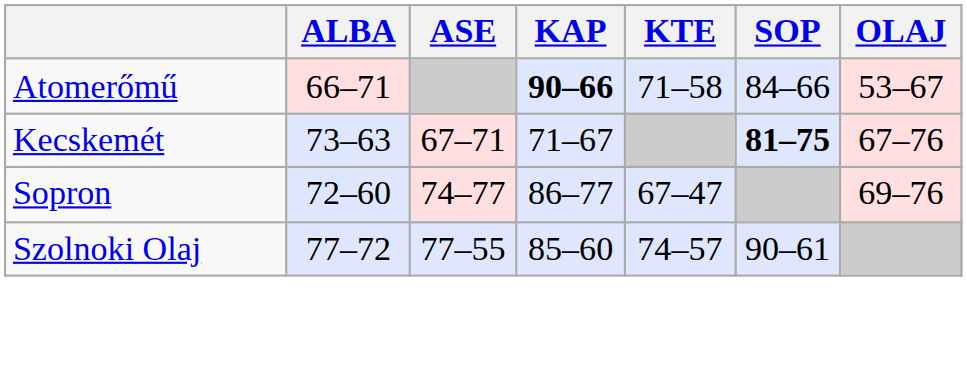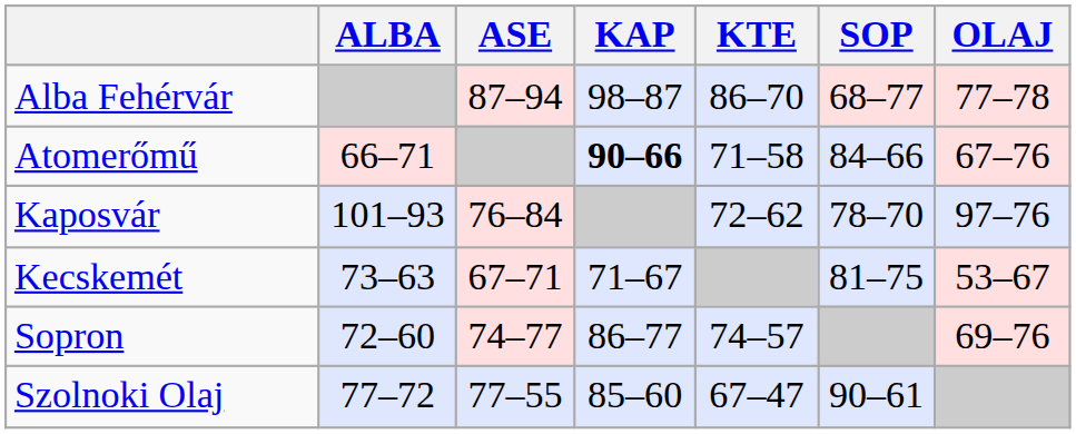 <table class="wikitable" style="text-align: center;" width="450">
 <tr>
 <th width=200></th>
 <th width=60><a href='#'>ALBA</a></th>
 <th width=60><a href='#'>ASE</a></th>
 <th width=60><a href='#'>KAP</a></th>
 <th width=60><a href='#'>KTE</a></th>
 <th width=60><a href='#'>SOP</a></th>
 <th width=60><a href='#'>OLAJ</a></th>
 </tr>
 <tr>
+<td style="text-align: left;"><a href='#'>Alba Fehérvár</a></td>
+<td bgcolor=#CCCCCC> </td>
+<td bgcolor=#FFDFDF>87–94</td>
+<td bgcolor=#DFE7FF>98–87</td>
+<td bgcolor=#DFE7FF>86–70</td>
+<td bgcolor=#FFDFDF>68–77</td>
+<td bgcolor=#FFDFDF>77–78</td>
+</tr>
+<tr>
 <td style="text-align: left;"><a href='#'>Atomerőmű</a></td>
 <td bgcolor=#FFDFDF>66–71</td>
 <td bgcolor=#CCCCCC> </td>
 <td bgcolor=#DFE7FF><strong>90–66</strong></td>
 <td bgcolor=#DFE7FF>71–58</td>
 <td bgcolor=#DFE7FF>84–66</td>
-<td bgcolor=#FFDFDF>53–67</td>
+<td bgcolor=#FFDFDF>67–76</td>
+</tr>
+<tr>
+<td style="text-align: left;"><a href='#'>Kaposvár</a></td>
+<td bgcolor=#DFE7FF>101–93</td>
+<td bgcolor=#FFDFDF>76–84</td>
+<td bgcolor=#CCCCCC> </td>
+<td bgcolor=#DFE7FF>72–62</td>
+<td bgcolor=#DFE7FF>78–70</td>
+<td bgcolor=#DFE7FF>97–76</td>
 </tr>
 <tr>
 <td style="text-align: left;"><a href='#'>Kecskemét</a></td>
 <td bgcolor=#DFE7FF>73–63</td>
 <td bgcolor=#FFDFDF>67–71</td>
 <td bgcolor=#DFE7FF>71–67</td>
 <td bgcolor=#CCCCCC> </td>
-<td bgcolor=#DFE7FF><strong>81–75</strong></td>
-<td bgcolor=#FFDFDF>67–76</td>
+<td bgcolor=#DFE7FF>81–75</td>
+<td bgcolor=#FFDFDF>53–67</td>
 </tr>
 <tr>
 <td style="text-align: left;"><a href='#'>Sopron</a></td>
 <td bgcolor=#DFE7FF>72–60</td>
 <td bgcolor=#FFDFDF>74–77</td>
 <td bgcolor=#DFE7FF>86–77</td>
-<td bgcolor=#DFE7FF>67–47</td>
+<td bgcolor=#DFE7FF>74–57</td>
 <td bgcolor=#CCCCCC> </td>
 <td bgcolor=#FFDFDF>69–76</td>
 </tr>
 <tr>
 <td style="text-align: left;"><a href='#'>Szolnoki Olaj</a></td>
 <td bgcolor=#DFE7FF>77–72</td>
 <td bgcolor=#DFE7FF>77–55</td>
 <td bgcolor=#DFE7FF>85–60</td>
-<td bgcolor=#DFE7FF>74–57</td>
+<td bgcolor=#DFE7FF>67–47</td>
 <td bgcolor=#DFE7FF>90–61</td>
 <td bgcolor=#CCCCCC> </td>
 </tr>
 </table>
